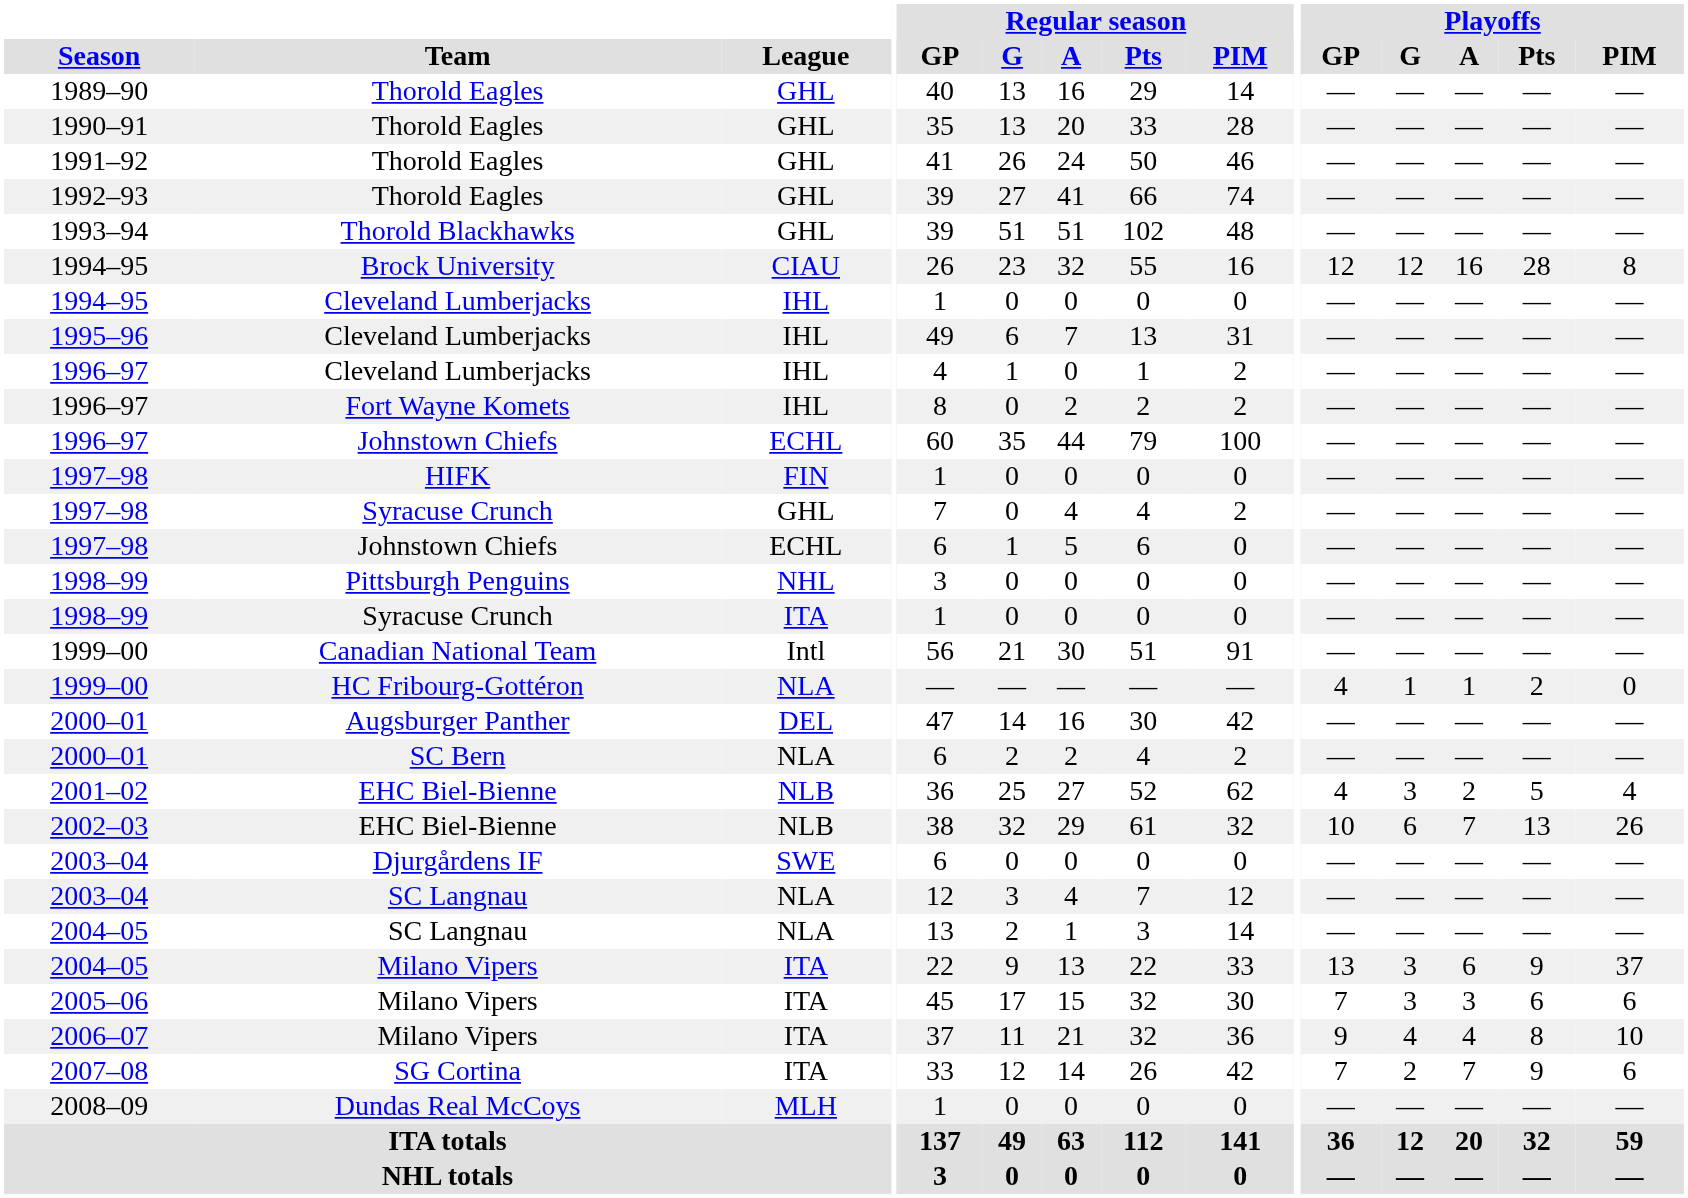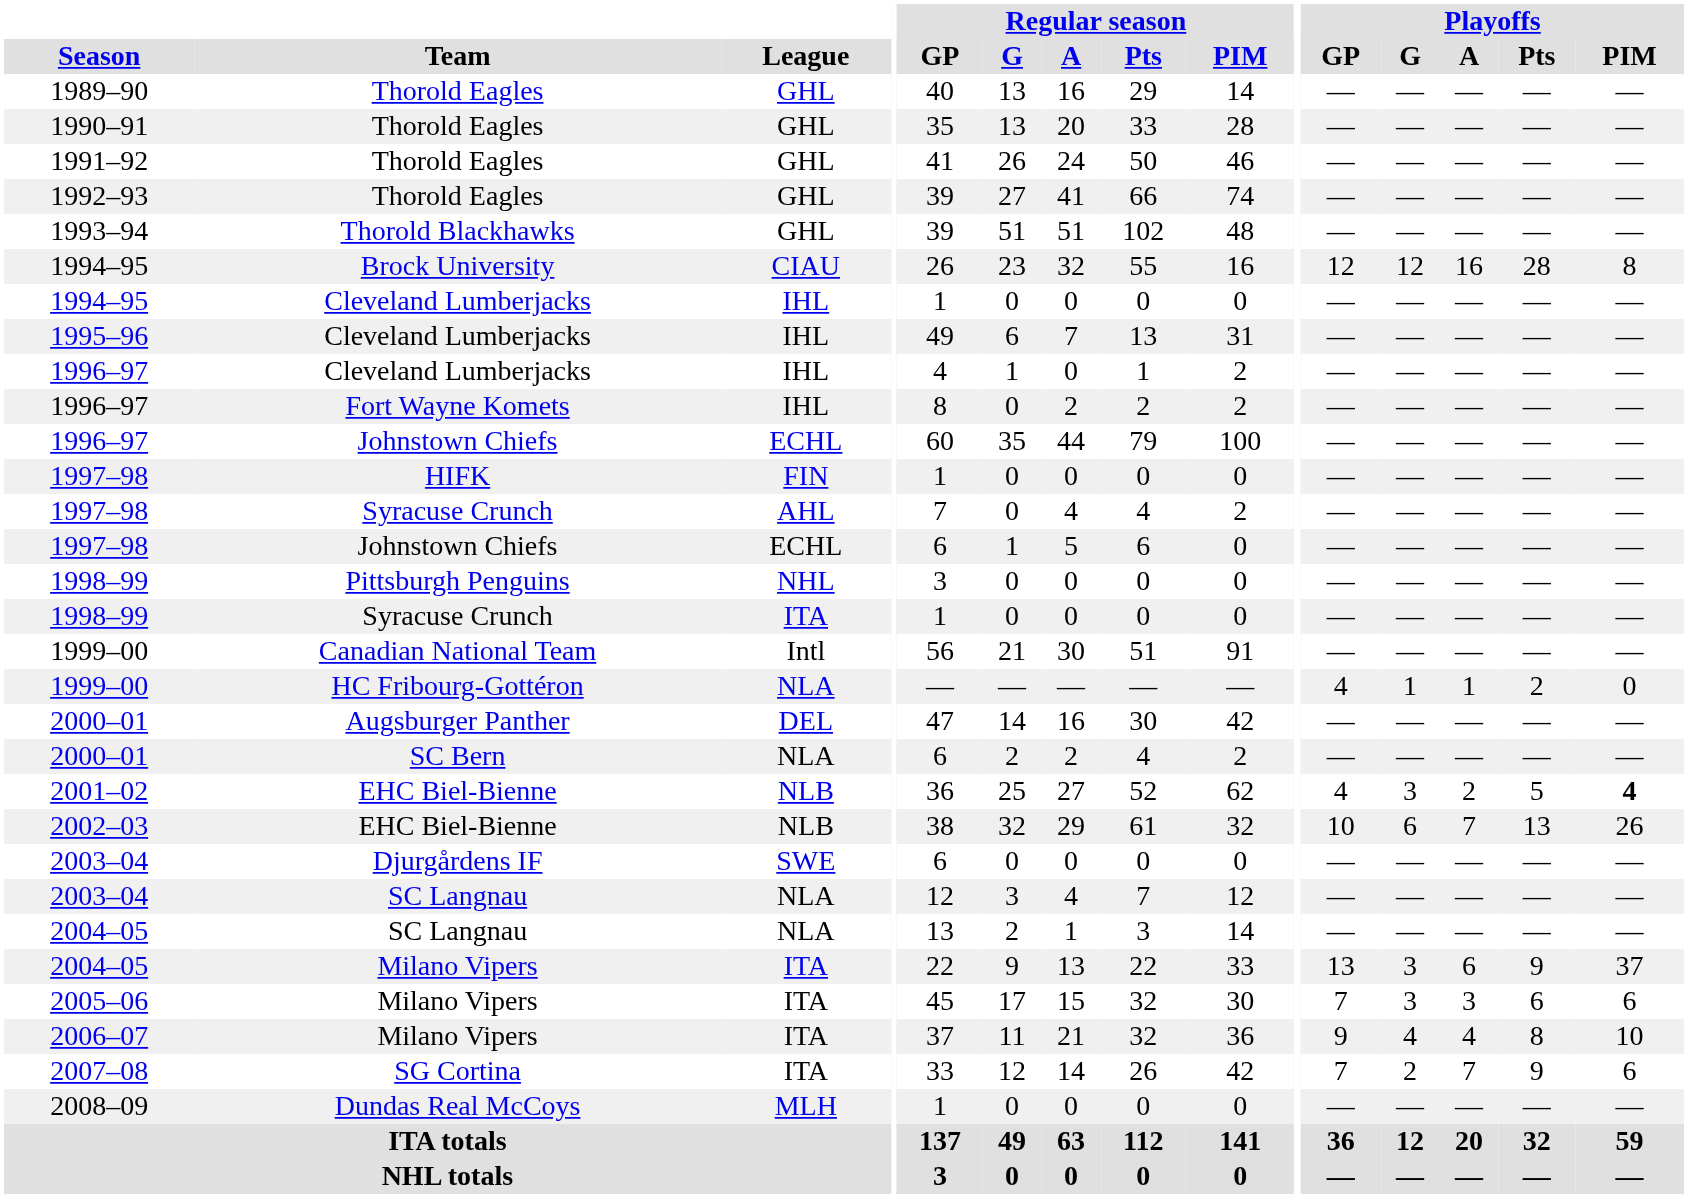 <table border="0" cellpadding="1" cellspacing="0" style="text-align:center; width:60em">
 <tr bgcolor="#e0e0e0">
 <th colspan="3" bgcolor="#ffffff"></th>
 <th rowspan="100" bgcolor="#ffffff"></th>
 <th colspan="5"><a href='#'>Regular season</a></th>
 <th rowspan="100" bgcolor="#ffffff"></th>
 <th colspan="5"><a href='#'>Playoffs</a></th>
 </tr>
 <tr bgcolor="#e0e0e0">
 <th><a href='#'>Season</a></th>
 <th>Team</th>
 <th>League</th>
 <th>GP</th>
 <th><a href='#'>G</a></th>
 <th><a href='#'>A</a></th>
 <th><a href='#'>Pts</a></th>
 <th><a href='#'>PIM</a></th>
 <th>GP</th>
 <th>G</th>
 <th>A</th>
 <th>Pts</th>
 <th>PIM</th>
 </tr>
 <tr>
 <td>1989–90</td>
 <td><a href='#'>Thorold Eagles</a></td>
 <td><a href='#'>GHL</a></td>
 <td>40</td>
 <td>13</td>
 <td>16</td>
 <td>29</td>
 <td>14</td>
 <td>—</td>
 <td>—</td>
 <td>—</td>
 <td>—</td>
 <td>—</td>
 </tr>
 <tr bgcolor="#f0f0f0">
 <td>1990–91</td>
 <td>Thorold Eagles</td>
 <td>GHL</td>
 <td>35</td>
 <td>13</td>
 <td>20</td>
 <td>33</td>
 <td>28</td>
 <td>—</td>
 <td>—</td>
 <td>—</td>
 <td>—</td>
 <td>—</td>
 </tr>
 <tr>
 <td>1991–92</td>
 <td>Thorold Eagles</td>
 <td>GHL</td>
 <td>41</td>
 <td>26</td>
 <td>24</td>
 <td>50</td>
 <td>46</td>
 <td>—</td>
 <td>—</td>
 <td>—</td>
 <td>—</td>
 <td>—</td>
 </tr>
 <tr bgcolor="#f0f0f0">
 <td>1992–93</td>
 <td>Thorold Eagles</td>
 <td>GHL</td>
 <td>39</td>
 <td>27</td>
 <td>41</td>
 <td>66</td>
 <td>74</td>
 <td>—</td>
 <td>—</td>
 <td>—</td>
 <td>—</td>
 <td>—</td>
 </tr>
 <tr>
 <td>1993–94</td>
 <td><a href='#'>Thorold Blackhawks</a></td>
 <td>GHL</td>
 <td>39</td>
 <td>51</td>
 <td>51</td>
 <td>102</td>
 <td>48</td>
 <td>—</td>
 <td>—</td>
 <td>—</td>
 <td>—</td>
 <td>—</td>
 </tr>
 <tr bgcolor="#f0f0f0">
 <td>1994–95</td>
 <td><a href='#'>Brock University</a></td>
 <td><a href='#'>CIAU</a></td>
 <td>26</td>
 <td>23</td>
 <td>32</td>
 <td>55</td>
 <td>16</td>
 <td>12</td>
 <td>12</td>
 <td>16</td>
 <td>28</td>
 <td>8</td>
 </tr>
 <tr>
 <td><a href='#'>1994–95</a></td>
 <td><a href='#'>Cleveland Lumberjacks</a></td>
 <td><a href='#'>IHL</a></td>
 <td>1</td>
 <td>0</td>
 <td>0</td>
 <td>0</td>
 <td>0</td>
 <td>—</td>
 <td>—</td>
 <td>—</td>
 <td>—</td>
 <td>—</td>
 </tr>
 <tr bgcolor="#f0f0f0">
 <td><a href='#'>1995–96</a></td>
 <td>Cleveland Lumberjacks</td>
 <td>IHL</td>
 <td>49</td>
 <td>6</td>
 <td>7</td>
 <td>13</td>
 <td>31</td>
 <td>—</td>
 <td>—</td>
 <td>—</td>
 <td>—</td>
 <td>—</td>
 </tr>
 <tr>
 <td><a href='#'>1996–97</a></td>
 <td>Cleveland Lumberjacks</td>
 <td>IHL</td>
 <td>4</td>
 <td>1</td>
 <td>0</td>
 <td>1</td>
 <td>2</td>
 <td>—</td>
 <td>—</td>
 <td>—</td>
 <td>—</td>
 <td>—</td>
 </tr>
 <tr bgcolor="#f0f0f0">
 <td>1996–97</td>
 <td><a href='#'>Fort Wayne Komets</a></td>
 <td>IHL</td>
 <td>8</td>
 <td>0</td>
 <td>2</td>
 <td>2</td>
 <td>2</td>
 <td>—</td>
 <td>—</td>
 <td>—</td>
 <td>—</td>
 <td>—</td>
 </tr>
 <tr>
 <td><a href='#'>1996–97</a></td>
 <td><a href='#'>Johnstown Chiefs</a></td>
 <td><a href='#'>ECHL</a></td>
 <td>60</td>
 <td>35</td>
 <td>44</td>
 <td>79</td>
 <td>100</td>
 <td>—</td>
 <td>—</td>
 <td>—</td>
 <td>—</td>
 <td>—</td>
 </tr>
 <tr bgcolor="#f0f0f0">
 <td><a href='#'>1997–98</a></td>
 <td><a href='#'>HIFK</a></td>
 <td><a href='#'>FIN</a></td>
 <td>1</td>
 <td>0</td>
 <td>0</td>
 <td>0</td>
 <td>0</td>
 <td>—</td>
 <td>—</td>
 <td>—</td>
 <td>—</td>
 <td>—</td>
 </tr>
 <tr>
 <td><a href='#'>1997–98</a></td>
 <td><a href='#'>Syracuse Crunch</a></td>
-<td>GHL</td>
+<td><a href='#'>AHL</a></td>
 <td>7</td>
 <td>0</td>
 <td>4</td>
 <td>4</td>
 <td>2</td>
 <td>—</td>
 <td>—</td>
 <td>—</td>
 <td>—</td>
 <td>—</td>
 </tr>
 <tr bgcolor="#f0f0f0">
 <td><a href='#'>1997–98</a></td>
 <td>Johnstown Chiefs</td>
 <td>ECHL</td>
 <td>6</td>
 <td>1</td>
 <td>5</td>
 <td>6</td>
 <td>0</td>
 <td>—</td>
 <td>—</td>
 <td>—</td>
 <td>—</td>
 <td>—</td>
 </tr>
 <tr>
 <td><a href='#'>1998–99</a></td>
 <td><a href='#'>Pittsburgh Penguins</a></td>
 <td><a href='#'>NHL</a></td>
 <td>3</td>
 <td>0</td>
 <td>0</td>
 <td>0</td>
 <td>0</td>
 <td>—</td>
 <td>—</td>
 <td>—</td>
 <td>—</td>
 <td>—</td>
 </tr>
 <tr bgcolor="#f0f0f0">
 <td><a href='#'>1998–99</a></td>
 <td>Syracuse Crunch</td>
 <td><a href='#'>ITA</a></td>
 <td>1</td>
 <td>0</td>
 <td>0</td>
 <td>0</td>
 <td>0</td>
 <td>—</td>
 <td>—</td>
 <td>—</td>
 <td>—</td>
 <td>—</td>
 </tr>
 <tr>
 <td>1999–00</td>
 <td><a href='#'>Canadian National Team</a></td>
 <td>Intl</td>
 <td>56</td>
 <td>21</td>
 <td>30</td>
 <td>51</td>
 <td>91</td>
 <td>—</td>
 <td>—</td>
 <td>—</td>
 <td>—</td>
 <td>—</td>
 </tr>
 <tr bgcolor="#f0f0f0">
 <td><a href='#'>1999–00</a></td>
 <td><a href='#'>HC Fribourg-Gottéron</a></td>
 <td><a href='#'>NLA</a></td>
 <td>—</td>
 <td>—</td>
 <td>—</td>
 <td>—</td>
 <td>—</td>
 <td>4</td>
 <td>1</td>
 <td>1</td>
 <td>2</td>
 <td>0</td>
 </tr>
 <tr>
 <td><a href='#'>2000–01</a></td>
 <td><a href='#'>Augsburger Panther</a></td>
 <td><a href='#'>DEL</a></td>
 <td>47</td>
 <td>14</td>
 <td>16</td>
 <td>30</td>
 <td>42</td>
 <td>—</td>
 <td>—</td>
 <td>—</td>
 <td>—</td>
 <td>—</td>
 </tr>
 <tr bgcolor="#f0f0f0">
 <td><a href='#'>2000–01</a></td>
 <td><a href='#'>SC Bern</a></td>
 <td>NLA</td>
 <td>6</td>
 <td>2</td>
 <td>2</td>
 <td>4</td>
 <td>2</td>
 <td>—</td>
 <td>—</td>
 <td>—</td>
 <td>—</td>
 <td>—</td>
 </tr>
 <tr>
 <td><a href='#'>2001–02</a></td>
 <td><a href='#'>EHC Biel-Bienne</a></td>
 <td><a href='#'>NLB</a></td>
 <td>36</td>
 <td>25</td>
 <td>27</td>
 <td>52</td>
 <td>62</td>
 <td>4</td>
 <td>3</td>
 <td>2</td>
 <td>5</td>
-<td>4</td>
+<td><strong>4</strong></td>
 </tr>
 <tr bgcolor="#f0f0f0">
 <td><a href='#'>2002–03</a></td>
 <td>EHC Biel-Bienne</td>
 <td>NLB</td>
 <td>38</td>
 <td>32</td>
 <td>29</td>
 <td>61</td>
 <td>32</td>
 <td>10</td>
 <td>6</td>
 <td>7</td>
 <td>13</td>
 <td>26</td>
 </tr>
 <tr>
 <td><a href='#'>2003–04</a></td>
 <td><a href='#'>Djurgårdens IF</a></td>
 <td><a href='#'>SWE</a></td>
 <td>6</td>
 <td>0</td>
 <td>0</td>
 <td>0</td>
 <td>0</td>
 <td>—</td>
 <td>—</td>
 <td>—</td>
 <td>—</td>
 <td>—</td>
 </tr>
 <tr bgcolor="#f0f0f0">
 <td><a href='#'>2003–04</a></td>
 <td><a href='#'>SC Langnau</a></td>
 <td>NLA</td>
 <td>12</td>
 <td>3</td>
 <td>4</td>
 <td>7</td>
 <td>12</td>
 <td>—</td>
 <td>—</td>
 <td>—</td>
 <td>—</td>
 <td>—</td>
 </tr>
 <tr>
 <td><a href='#'>2004–05</a></td>
 <td>SC Langnau</td>
 <td>NLA</td>
 <td>13</td>
 <td>2</td>
 <td>1</td>
 <td>3</td>
 <td>14</td>
 <td>—</td>
 <td>—</td>
 <td>—</td>
 <td>—</td>
 <td>—</td>
 </tr>
 <tr bgcolor="#f0f0f0">
 <td><a href='#'>2004–05</a></td>
 <td><a href='#'>Milano Vipers</a></td>
 <td><a href='#'>ITA</a></td>
 <td>22</td>
 <td>9</td>
 <td>13</td>
 <td>22</td>
 <td>33</td>
 <td>13</td>
 <td>3</td>
 <td>6</td>
 <td>9</td>
 <td>37</td>
 </tr>
 <tr>
 <td><a href='#'>2005–06</a></td>
 <td>Milano Vipers</td>
 <td>ITA</td>
 <td>45</td>
 <td>17</td>
 <td>15</td>
 <td>32</td>
 <td>30</td>
 <td>7</td>
 <td>3</td>
 <td>3</td>
 <td>6</td>
 <td>6</td>
 </tr>
 <tr bgcolor="#f0f0f0">
 <td><a href='#'>2006–07</a></td>
 <td>Milano Vipers</td>
 <td>ITA</td>
 <td>37</td>
 <td>11</td>
 <td>21</td>
 <td>32</td>
 <td>36</td>
 <td>9</td>
 <td>4</td>
 <td>4</td>
 <td>8</td>
 <td>10</td>
 </tr>
 <tr>
 <td><a href='#'>2007–08</a></td>
 <td><a href='#'>SG Cortina</a></td>
 <td>ITA</td>
 <td>33</td>
 <td>12</td>
 <td>14</td>
 <td>26</td>
 <td>42</td>
 <td>7</td>
 <td>2</td>
 <td>7</td>
 <td>9</td>
 <td>6</td>
 </tr>
 <tr bgcolor="#f0f0f0">
 <td>2008–09</td>
 <td><a href='#'>Dundas Real McCoys</a></td>
 <td><a href='#'>MLH</a></td>
 <td>1</td>
 <td>0</td>
 <td>0</td>
 <td>0</td>
 <td>0</td>
 <td>—</td>
 <td>—</td>
 <td>—</td>
 <td>—</td>
 <td>—</td>
 </tr>
 <tr bgcolor="#e0e0e0">
 <th colspan="3">ITA totals</th>
 <th>137</th>
 <th>49</th>
 <th>63</th>
 <th>112</th>
 <th>141</th>
 <th>36</th>
 <th>12</th>
 <th>20</th>
 <th>32</th>
 <th>59</th>
 </tr>
 <tr bgcolor="#e0e0e0">
 <th colspan="3">NHL totals</th>
 <th>3</th>
 <th>0</th>
 <th>0</th>
 <th>0</th>
 <th>0</th>
 <th>—</th>
 <th>—</th>
 <th>—</th>
 <th>—</th>
 <th>—</th>
 </tr>
 </table>
